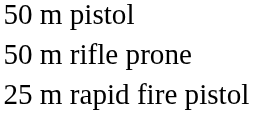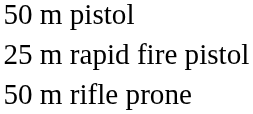 <table>
 <tr>
 <td>50 m pistol <br></td>
+<td></td>
+<td></td>
+<td></td>
+</tr>
+<tr>
+<td>25 m rapid fire pistol <br></td>
 <td></td>
 <td></td>
 <td></td>
 </tr>
 <tr>
 <td>50 m rifle prone <br></td>
 <td></td>
 <td></td>
 <td></td>
 </tr>
-<tr>
-<td>25 m rapid fire pistol <br></td>
-<td></td>
-<td></td>
-<td></td>
-</tr>
 </table>
